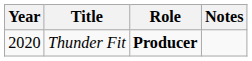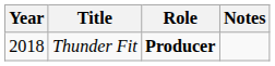 <table class="wikitable">
 <tr>
 <th>Year</th>
 <th>Title</th>
 <th>Role</th>
 <th>Notes</th>
 </tr>
 <tr>
-<td>2020</td>
+<td>2018</td>
 <td><em>Thunder Fit</em></td>
 <td><strong>Producer</strong></td>
 <td></td>
 </tr>
 </table>
